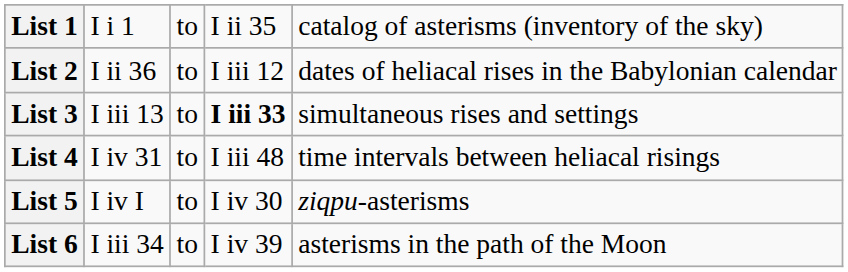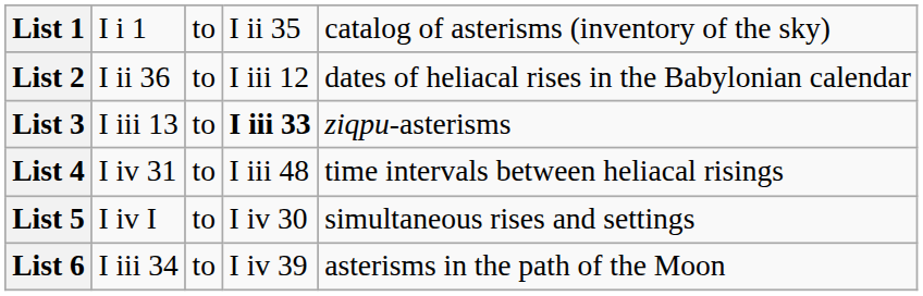 <table class="wikitable">
 <tr>
 <th>List 1</th>
 <td>I i 1</td>
 <td>to</td>
 <td>I ii 35</td>
 <td>catalog of  asterisms (inventory of the sky)</td>
 </tr>
 <tr>
 <th>List 2</th>
 <td>I ii 36</td>
 <td>to</td>
 <td>I iii 12</td>
 <td>dates of heliacal  rises in the Babylonian calendar</td>
 </tr>
 <tr>
 <th>List 3</th>
 <td>I iii 13</td>
 <td>to</td>
 <td><strong>I iii 33</strong></td>
-<td>simultaneous rises and settings</td>
+<td><em>ziqpu</em>-asterisms</td>
 </tr>
 <tr>
 <th>List 4</th>
 <td>I iv 31</td>
 <td>to</td>
 <td>I iii 48</td>
 <td>time intervals  between heliacal risings</td>
 </tr>
 <tr>
 <th>List 5</th>
 <td>I iv I</td>
 <td>to</td>
 <td>I iv 30</td>
-<td><em>ziqpu</em>-asterisms</td>
+<td>simultaneous rises and settings</td>
 </tr>
 <tr>
 <th>List 6</th>
 <td>I iii 34</td>
 <td>to</td>
 <td>I iv 39</td>
 <td>asterisms in  the path of the Moon</td>
 </tr>
 </table>
